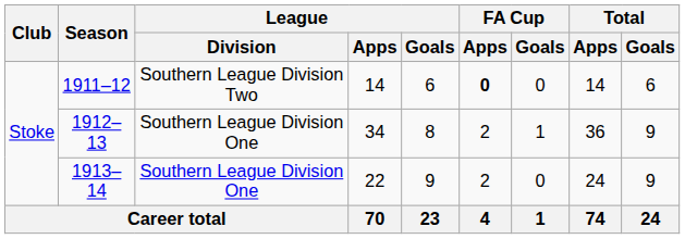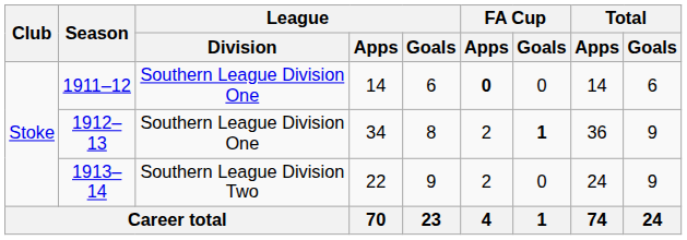 <table class="wikitable" style="text-align: center;">
 <tr>
 <th rowspan="2">Club</th>
 <th rowspan="2">Season</th>
 <th colspan="3">League</th>
 <th colspan="2">FA Cup</th>
 <th colspan="2">Total</th>
 </tr>
 <tr>
 <th>Division</th>
 <th>Apps</th>
 <th>Goals</th>
 <th>Apps</th>
 <th>Goals</th>
 <th>Apps</th>
 <th>Goals</th>
 </tr>
 <tr>
 <td rowspan=3><a href='#'>Stoke</a></td>
 <td><a href='#'>1911–12</a></td>
-<td>Southern League Division Two</td>
+<td><a href='#'>Southern League Division One</a></td>
 <td>14</td>
 <td>6</td>
 <td><strong>0</strong></td>
 <td>0</td>
 <td>14</td>
 <td>6</td>
 </tr>
 <tr>
 <td><a href='#'>1912–13</a></td>
 <td>Southern League Division One</td>
 <td>34</td>
 <td>8</td>
 <td>2</td>
-<td>1</td>
+<td><strong>1</strong></td>
 <td>36</td>
 <td>9</td>
 </tr>
 <tr>
 <td><a href='#'>1913–14</a></td>
-<td><a href='#'>Southern League Division One</a></td>
+<td>Southern League Division Two</td>
 <td>22</td>
 <td>9</td>
 <td>2</td>
 <td>0</td>
 <td>24</td>
 <td>9</td>
 </tr>
 <tr>
 <th colspan="3">Career total</th>
 <th>70</th>
 <th>23</th>
 <th>4</th>
 <th>1</th>
 <th>74</th>
 <th>24</th>
 </tr>
 </table>
